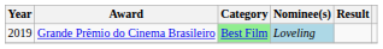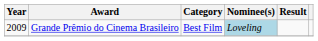 <table class="wikitable plainrowheaders">
 <tr>
 <th scope="col">Year</th>
 <th scope="col">Award</th>
 <th scope="col">Category</th>
 <th scope="col">Nominee(s)</th>
 <th scope="col">Result</th>
 <th scope="col" class="unsortable"></th>
 </tr>
 <tr>
-<td rowspan="1">2019</td>
+<td rowspan="1">2009</td>
 <td><a href='#'>Grande Prêmio do Cinema Brasileiro</a></td>
-<td rowspan="1" style="background: lightgreen;"><a href='#'>Best Film</a></td>
+<td rowspan="1"><a href='#'>Best Film</a></td>
 <td rowspan="1" style="background: lightblue;"><em>Loveling</em></td>
 <td></td>
 <td></td>
 </tr>
 <tr>
 </tr>
 </table>
